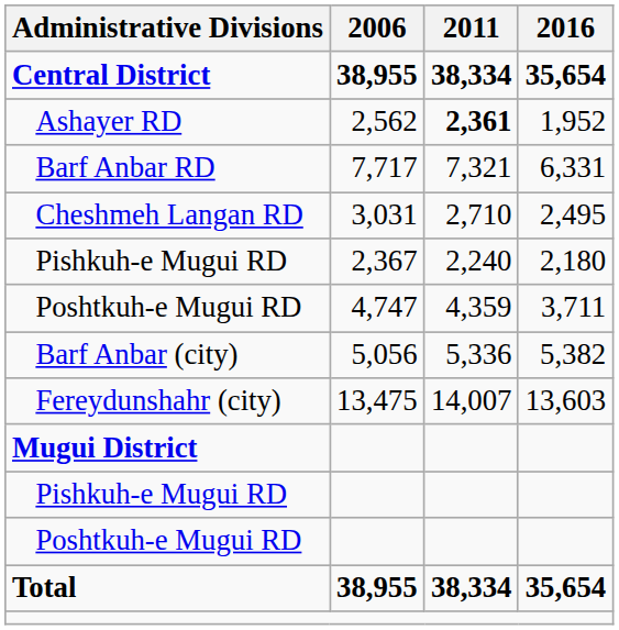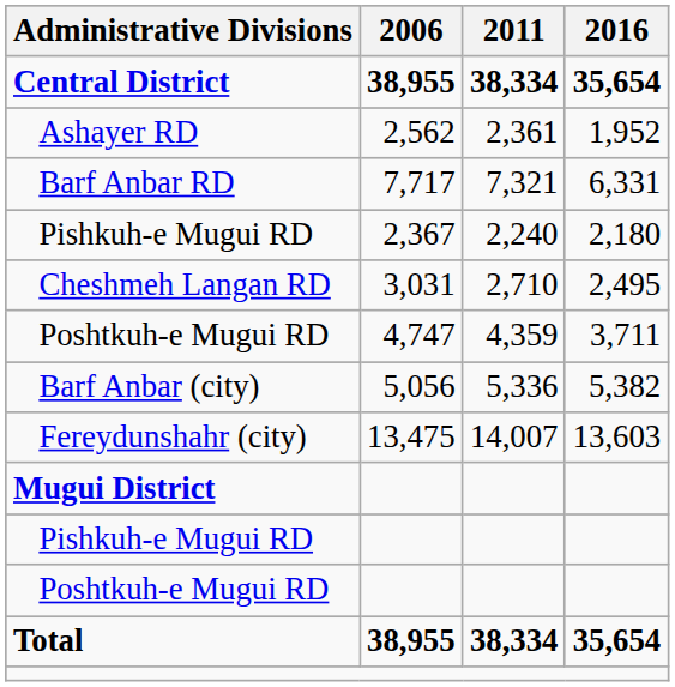 <table class="wikitable">
 <tr>
 <th>Administrative Divisions</th>
 <th>2006</th>
 <th>2011</th>
 <th>2016</th>
 </tr>
 <tr>
 <td><strong><a href='#'>Central District</a></strong></td>
 <td style="text-align: right;"><strong>38,955</strong></td>
 <td style="text-align: right;"><strong>38,334</strong></td>
 <td style="text-align: right;"><strong>35,654</strong></td>
 </tr>
 <tr>
 <td style="padding-left: 1em;"><a href='#'>Ashayer RD</a></td>
 <td style="text-align: right;">2,562</td>
-<td style="text-align: right;"><strong>2,361</strong></td>
+<td style="text-align: right;">2,361</td>
 <td style="text-align: right;">1,952</td>
 </tr>
 <tr>
 <td style="padding-left: 1em;"><a href='#'>Barf Anbar RD</a></td>
 <td style="text-align: right;">7,717</td>
 <td style="text-align: right;">7,321</td>
 <td style="text-align: right;">6,331</td>
 </tr>
 <tr>
+<td style="padding-left: 1em;">Pishkuh-e Mugui RD</td>
+<td style="text-align: right;">2,367</td>
+<td style="text-align: right;">2,240</td>
+<td style="text-align: right;">2,180</td>
+</tr>
+<tr>
 <td style="padding-left: 1em;"><a href='#'>Cheshmeh Langan RD</a></td>
 <td style="text-align: right;">3,031</td>
 <td style="text-align: right;">2,710</td>
 <td style="text-align: right;">2,495</td>
-</tr>
-<tr>
-<td style="padding-left: 1em;">Pishkuh-e Mugui RD</td>
-<td style="text-align: right;">2,367</td>
-<td style="text-align: right;">2,240</td>
-<td style="text-align: right;">2,180</td>
 </tr>
 <tr>
 <td style="padding-left: 1em;">Poshtkuh-e Mugui RD</td>
 <td style="text-align: right;">4,747</td>
 <td style="text-align: right;">4,359</td>
 <td style="text-align: right;">3,711</td>
 </tr>
 <tr>
 <td style="padding-left: 1em;"><a href='#'>Barf Anbar</a> (city)</td>
 <td style="text-align: right;">5,056</td>
 <td style="text-align: right;">5,336</td>
 <td style="text-align: right;">5,382</td>
 </tr>
 <tr>
 <td style="padding-left: 1em;"><a href='#'>Fereydunshahr</a> (city)</td>
 <td style="text-align: right;">13,475</td>
 <td style="text-align: right;">14,007</td>
 <td style="text-align: right;">13,603</td>
 </tr>
 <tr>
 <td><strong><a href='#'>Mugui District</a></strong></td>
 <td style="text-align: right;"></td>
 <td style="text-align: right;"></td>
 <td style="text-align: right;"></td>
 </tr>
 <tr>
 <td style="padding-left: 1em;"><a href='#'>Pishkuh-e Mugui RD</a></td>
 <td style="text-align: right;"></td>
 <td style="text-align: right;"></td>
 <td style="text-align: right;"></td>
 </tr>
 <tr>
 <td style="padding-left: 1em;"><a href='#'>Poshtkuh-e Mugui RD</a></td>
 <td style="text-align: right;"></td>
 <td style="text-align: right;"></td>
 <td style="text-align: right;"></td>
 </tr>
 <tr>
 <td><strong>Total</strong></td>
 <td style="text-align: right;"><strong>38,955</strong></td>
 <td style="text-align: right;"><strong>38,334</strong></td>
 <td style="text-align: right;"><strong>35,654</strong></td>
 </tr>
 <tr>
 <td colspan=4></td>
 </tr>
 </table>
